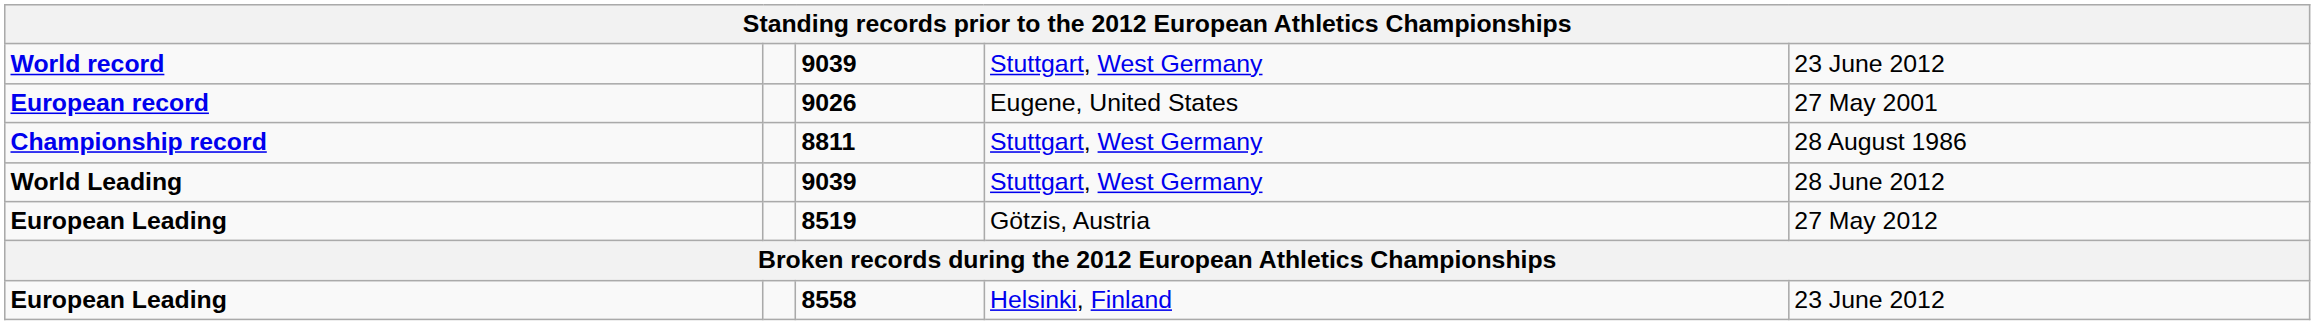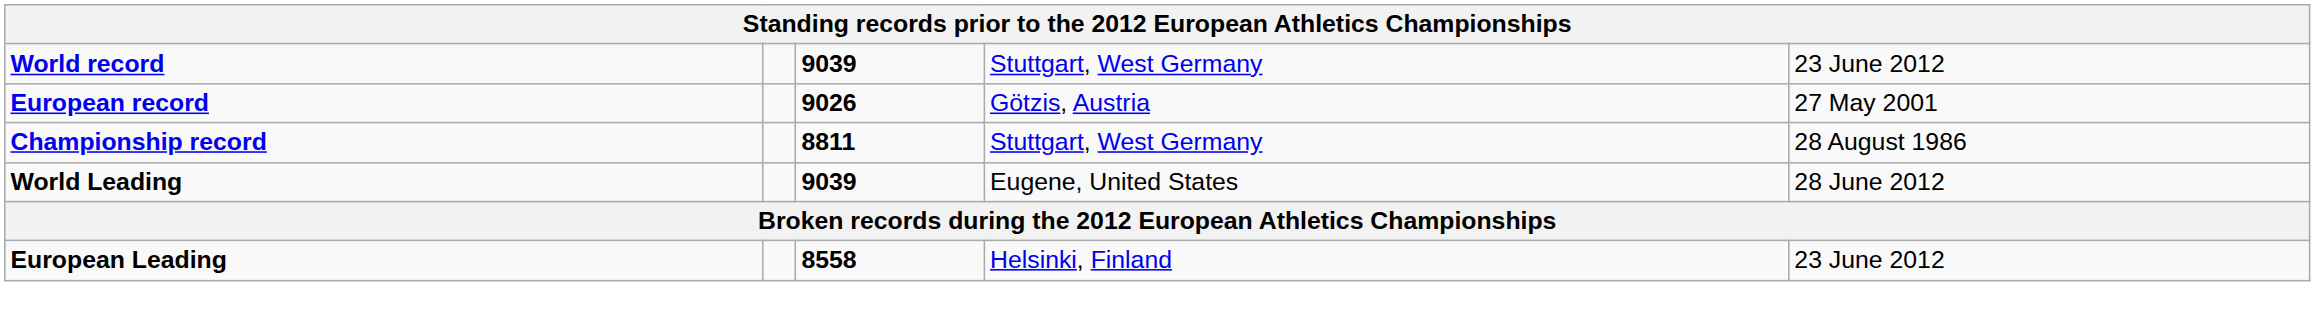 <table class="wikitable" width=75%>
 <tr>
 <th colspan="5">Standing records prior to the 2012 European Athletics Championships</th>
 </tr>
 <tr>
 <td><strong><a href='#'>World record</a></strong></td>
 <td></td>
 <td><strong>9039</strong></td>
 <td><a href='#'>Stuttgart</a>, <a href='#'>West Germany</a></td>
 <td>23 June 2012</td>
 </tr>
 <tr>
 <td><strong><a href='#'>European record</a></strong></td>
 <td></td>
 <td><strong>9026</strong></td>
-<td>Eugene, United States</td>
+<td><a href='#'>Götzis</a>, <a href='#'>Austria</a></td>
 <td>27 May 2001</td>
 </tr>
 <tr>
 <td><strong><a href='#'>Championship record</a></strong></td>
 <td></td>
 <td><strong>8811</strong></td>
 <td><a href='#'>Stuttgart</a>, <a href='#'>West Germany</a></td>
 <td>28 August 1986</td>
 </tr>
 <tr>
 <td><strong>World Leading</strong></td>
 <td></td>
 <td><strong>9039</strong></td>
-<td><a href='#'>Stuttgart</a>, <a href='#'>West Germany</a></td>
+<td>Eugene, United States</td>
 <td>28 June 2012</td>
-</tr>
-<tr>
-<td><strong>European Leading</strong></td>
-<td></td>
-<td><strong>8519</strong></td>
-<td>Götzis, Austria</td>
-<td>27 May 2012</td>
 </tr>
 <tr>
 <th colspan="5">Broken records during the 2012 European Athletics Championships</th>
 </tr>
 <tr>
 <td><strong>European Leading</strong></td>
 <td></td>
 <td><strong>8558</strong></td>
 <td><a href='#'>Helsinki</a>, <a href='#'>Finland</a></td>
 <td>23 June 2012</td>
 </tr>
 </table>
